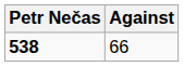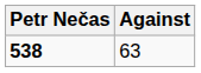 <table class="wikitable">
 <tr>
 <th>Petr Nečas</th>
 <th>Against</th>
 </tr>
 <tr>
 <td><strong>538</strong></td>
-<td>66</td>
+<td>63</td>
 </tr>
 </table>
